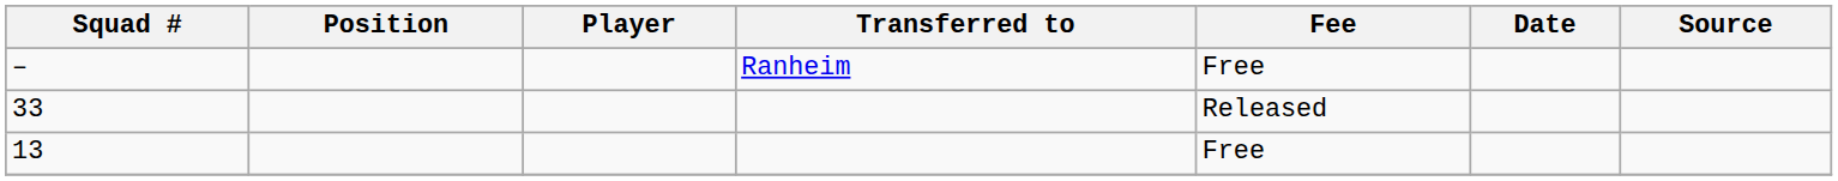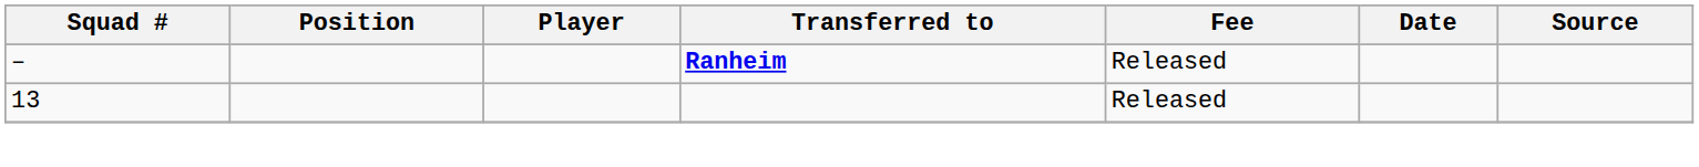 <table width=98% class="wikitable sortable" style="text-align:center; font-size:95%; text-align:left">
 <tr>
 <th>Squad #</th>
 <th>Position</th>
 <th>Player</th>
 <th>Transferred to</th>
 <th>Fee</th>
 <th>Date</th>
 <th>Source</th>
 </tr>
 <tr>
 <td>–</td>
 <td></td>
 <td></td>
-<td> <a href='#'>Ranheim</a></td>
-<td>Free</td>
-<td></td>
-<td></td>
-</tr>
-<tr>
-<td>33</td>
-<td></td>
-<td></td>
-<td></td>
+<td><strong> <a href='#'>Ranheim</a></strong></td>
 <td>Released</td>
 <td></td>
 <td></td>
 </tr>
 <tr>
 <td>13</td>
 <td></td>
 <td></td>
 <td></td>
-<td>Free</td>
+<td>Released</td>
 <td></td>
 <td></td>
 </tr>
 <tr>
 </tr>
 </table>
